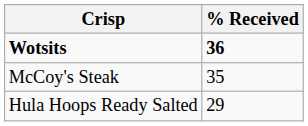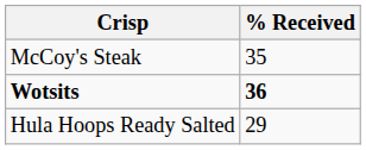 <table class="wikitable">
 <tr>
 <th>Crisp</th>
 <th>% Received</th>
 </tr>
 <tr>
+<td>McCoy's Steak</td>
+<td>35</td>
+</tr>
+<tr>
 <td><strong>Wotsits</strong></td>
 <td><strong>36</strong></td>
-</tr>
-<tr>
-<td>McCoy's Steak</td>
-<td>35</td>
 </tr>
 <tr>
 <td>Hula Hoops Ready Salted</td>
 <td>29</td>
 </tr>
 </table>
